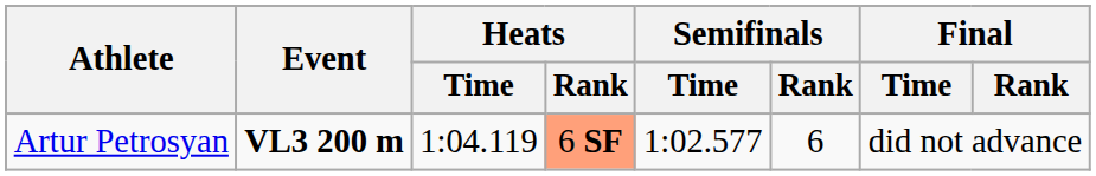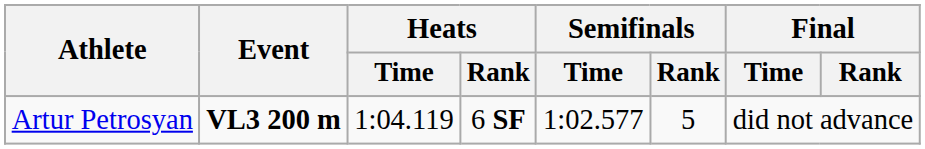 <table class=wikitable style="font-size:90%">
 <tr>
 <th rowspan="2">Athlete</th>
 <th rowspan="2">Event</th>
 <th colspan=2>Heats</th>
 <th colspan=2>Semifinals</th>
 <th colspan=2>Final</th>
 </tr>
 <tr style="font-size:95%">
 <th>Time</th>
 <th>Rank</th>
 <th>Time</th>
 <th>Rank</th>
 <th>Time</th>
 <th>Rank</th>
 </tr>
 <tr align=center>
 <td align=left><a href='#'>Artur Petrosyan</a></td>
 <td align=left><strong>VL3 200 m</strong></td>
 <td>1:04.119</td>
-<td style="background: lightsalmon;">6 <strong>SF</strong></td>
+<td>6 <strong>SF</strong></td>
 <td>1:02.577</td>
-<td>6</td>
+<td>5</td>
 <td colspan=2>did not advance</td>
 </tr>
 </table>
